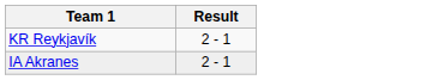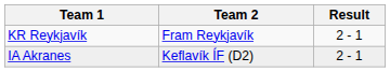 <table class="wikitable">
 <tr>
 <th style="width:180px;">Team 1</th>
+<th style="width:180px;">Team 2</th>
 <th style="width:80px;">Result</th>
 </tr>
 <tr>
 <td><a href='#'>KR Reykjavík</a></td>
+<td><a href='#'>Fram Reykjavík</a></td>
 <td style="text-align:center;">2 - 1</td>
 </tr>
 <tr style="background:#EFEFEF">
 <td><a href='#'>IA Akranes</a></td>
+<td><a href='#'>Keflavík ÍF</a> (D2)</td>
 <td style="text-align:center;">2 - 1</td>
 </tr>
 </table>
